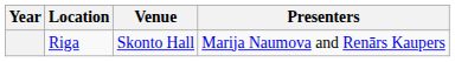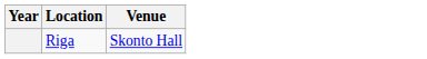 <table class="wikitable plainrowheaders">
 <tr>
 <th>Year</th>
 <th>Location</th>
 <th>Venue</th>
-<th>Presenters</th>
 </tr>
 <tr>
 <th scope="row"></th>
 <td><a href='#'>Riga</a></td>
 <td><a href='#'>Skonto Hall</a></td>
-<td><a href='#'>Marija Naumova</a> and <a href='#'>Renārs Kaupers</a></td>
 </tr>
 </table>
